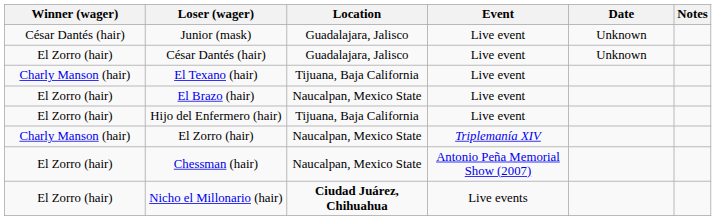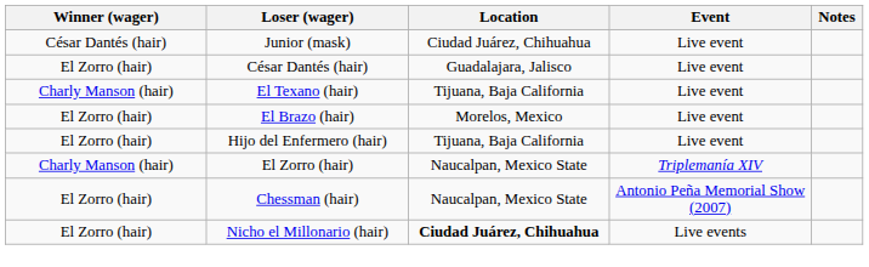 <table class="wikitable sortable" width=100%  style="text-align: center">
 <tr>
 <th width=20% scope="col">Winner (wager)</th>
 <th width=20% scope="col">Loser (wager)</th>
 <th width=20% scope="col">Location</th>
 <th width=20% scope="col">Event</th>
-<th width=15% scope="col">Date</th>
 <th class="unsortable" width=5% scope="col">Notes</th>
 </tr>
 <tr>
 <td>César Dantés (hair)</td>
 <td>Junior (mask)</td>
-<td>Guadalajara, Jalisco</td>
+<td>Ciudad Juárez, Chihuahua</td>
 <td>Live event</td>
-<td>Unknown</td>
 <td> </td>
 </tr>
 <tr>
 <td>El Zorro (hair)</td>
 <td>César Dantés (hair)</td>
 <td>Guadalajara, Jalisco</td>
 <td>Live event</td>
-<td>Unknown</td>
 <td> </td>
 </tr>
 <tr>
 <td><a href='#'>Charly Manson</a> (hair)</td>
 <td><a href='#'>El Texano</a> (hair)</td>
 <td>Tijuana, Baja California</td>
 <td>Live event</td>
 <td></td>
-<td></td>
 </tr>
 <tr>
 <td>El Zorro (hair)</td>
 <td><a href='#'>El Brazo</a> (hair)</td>
-<td>Naucalpan, Mexico State</td>
+<td>Morelos, Mexico</td>
 <td>Live event</td>
-<td></td>
 <td> </td>
 </tr>
 <tr>
 <td>El Zorro (hair)</td>
 <td>Hijo del Enfermero (hair)</td>
 <td>Tijuana, Baja California</td>
 <td>Live event</td>
-<td></td>
 <td> </td>
 </tr>
 <tr>
 <td><a href='#'>Charly Manson</a> (hair)</td>
 <td>El Zorro (hair)</td>
 <td>Naucalpan, Mexico State</td>
 <td><em><a href='#'>Triplemanía XIV</a></em></td>
 <td></td>
-<td></td>
 </tr>
 <tr>
 <td>El Zorro (hair)</td>
 <td><a href='#'>Chessman</a> (hair)</td>
 <td>Naucalpan, Mexico State</td>
 <td><a href='#'>Antonio Peña Memorial Show (2007)</a></td>
-<td></td>
 <td></td>
 </tr>
 <tr>
 <td>El Zorro (hair)</td>
 <td><a href='#'>Nicho el Millonario</a> (hair)</td>
 <td><strong>Ciudad Juárez, Chihuahua</strong></td>
 <td>Live events</td>
 <td></td>
-<td></td>
 </tr>
 </table>
